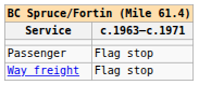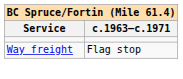 <table class="wikitable">
 <tr>
 <th colspan="2" style="background:#ffdead;">BC Spruce/Fortin (Mile 61.4)</th>
 </tr>
 <tr>
 <th>Service</th>
 <th>c.1963–c.1971</th>
 </tr>
 <tr>
 <td></td>
 <td></td>
 </tr>
 <tr>
-<td>Passenger</td>
-<td>Flag stop</td>
-</tr>
-<tr>
 <td><a href='#'>Way freight</a></td>
 <td>Flag stop</td>
 </tr>
 </table>
